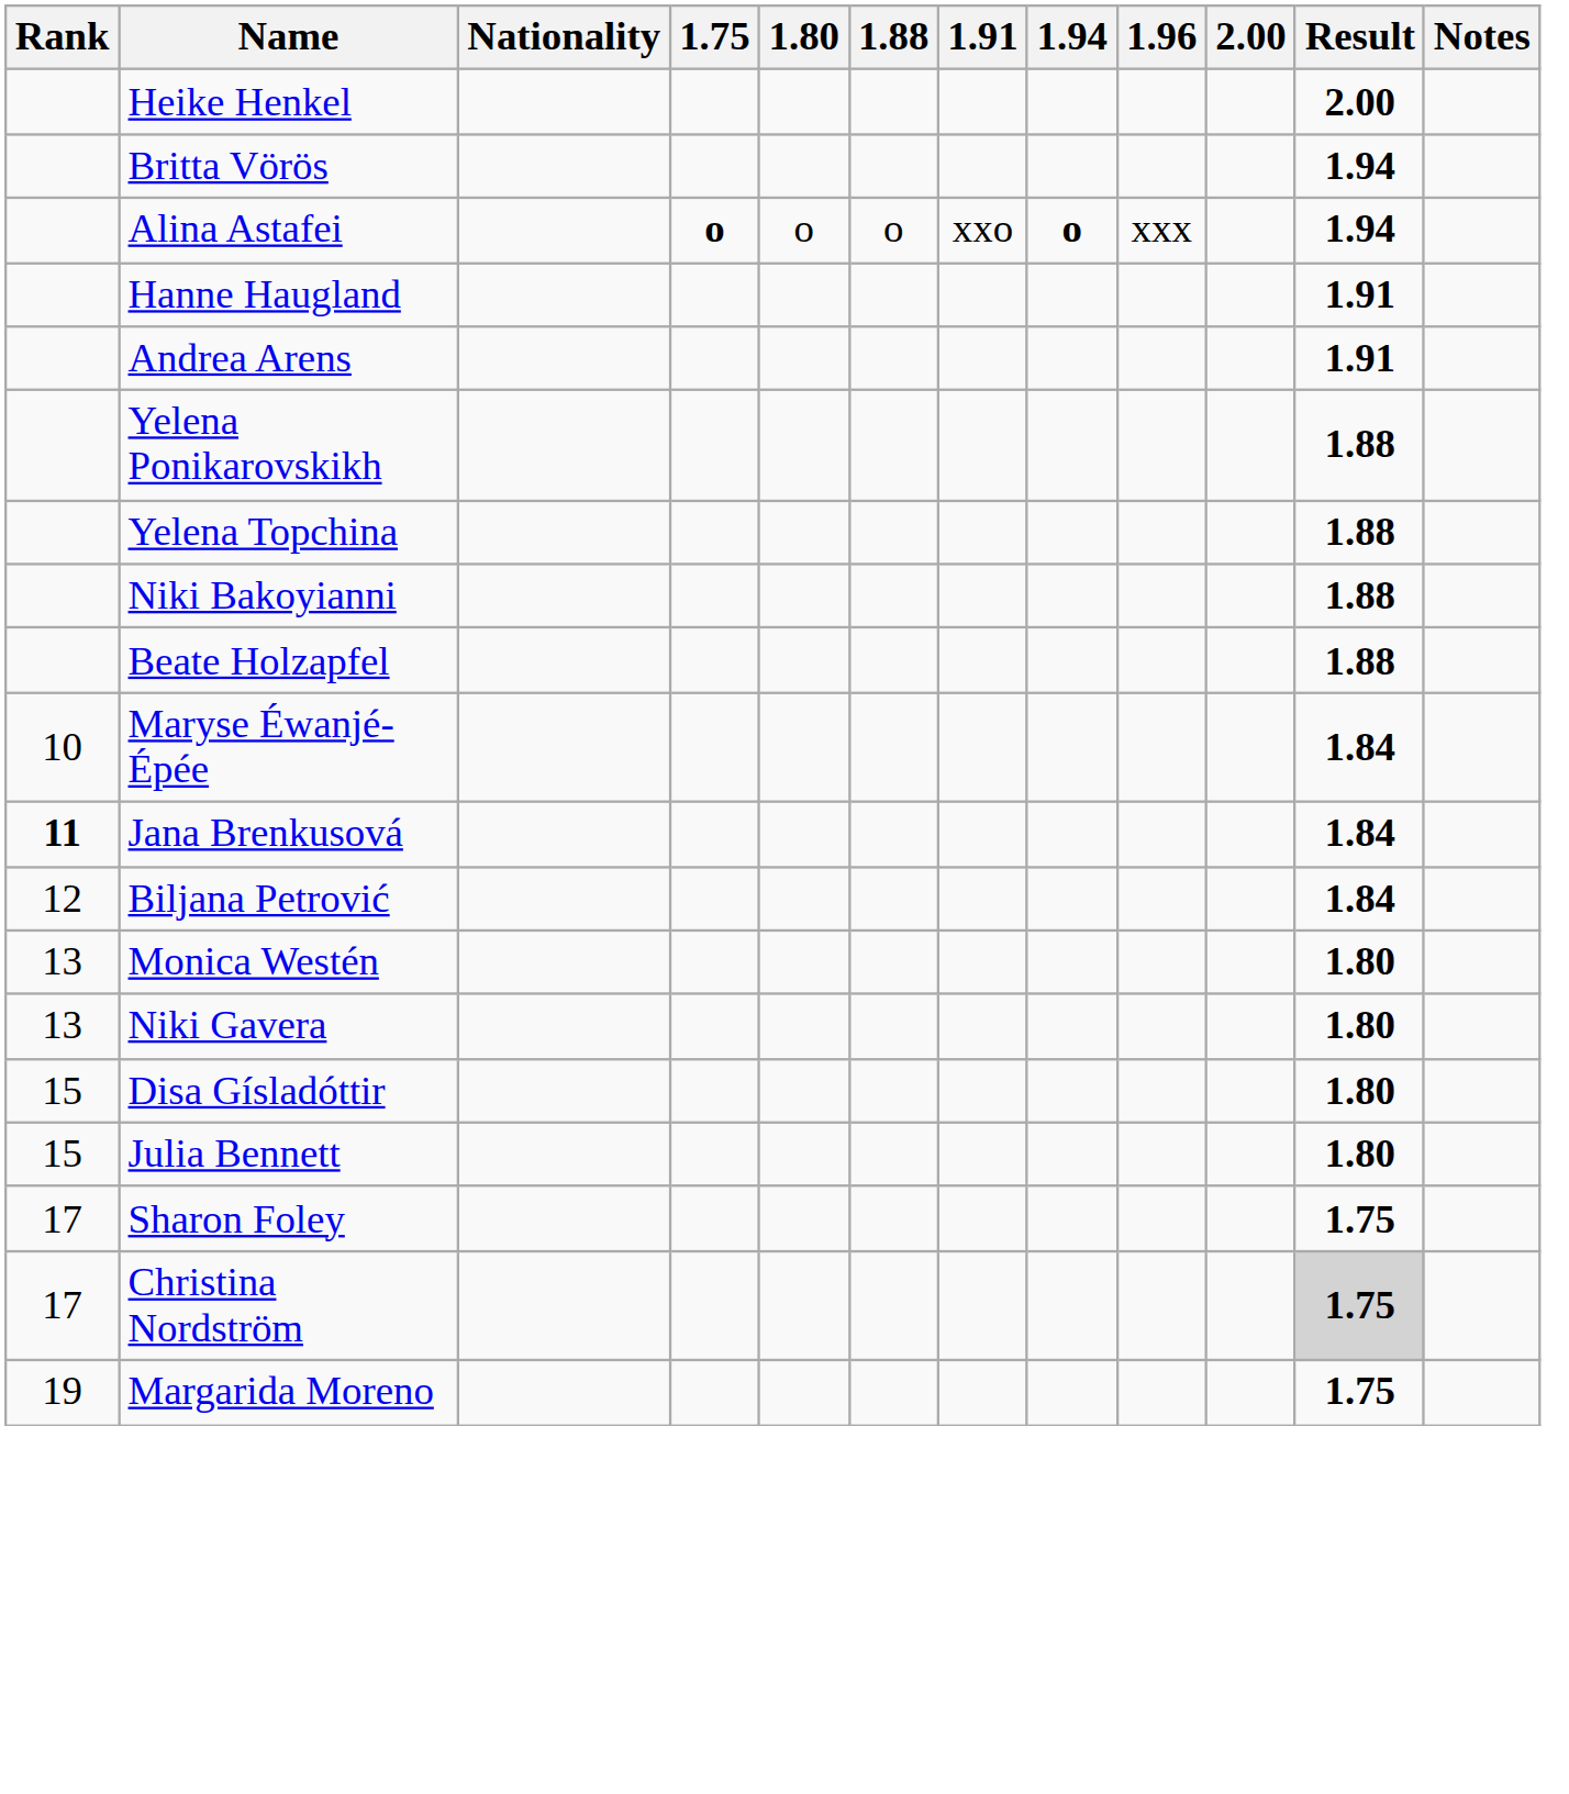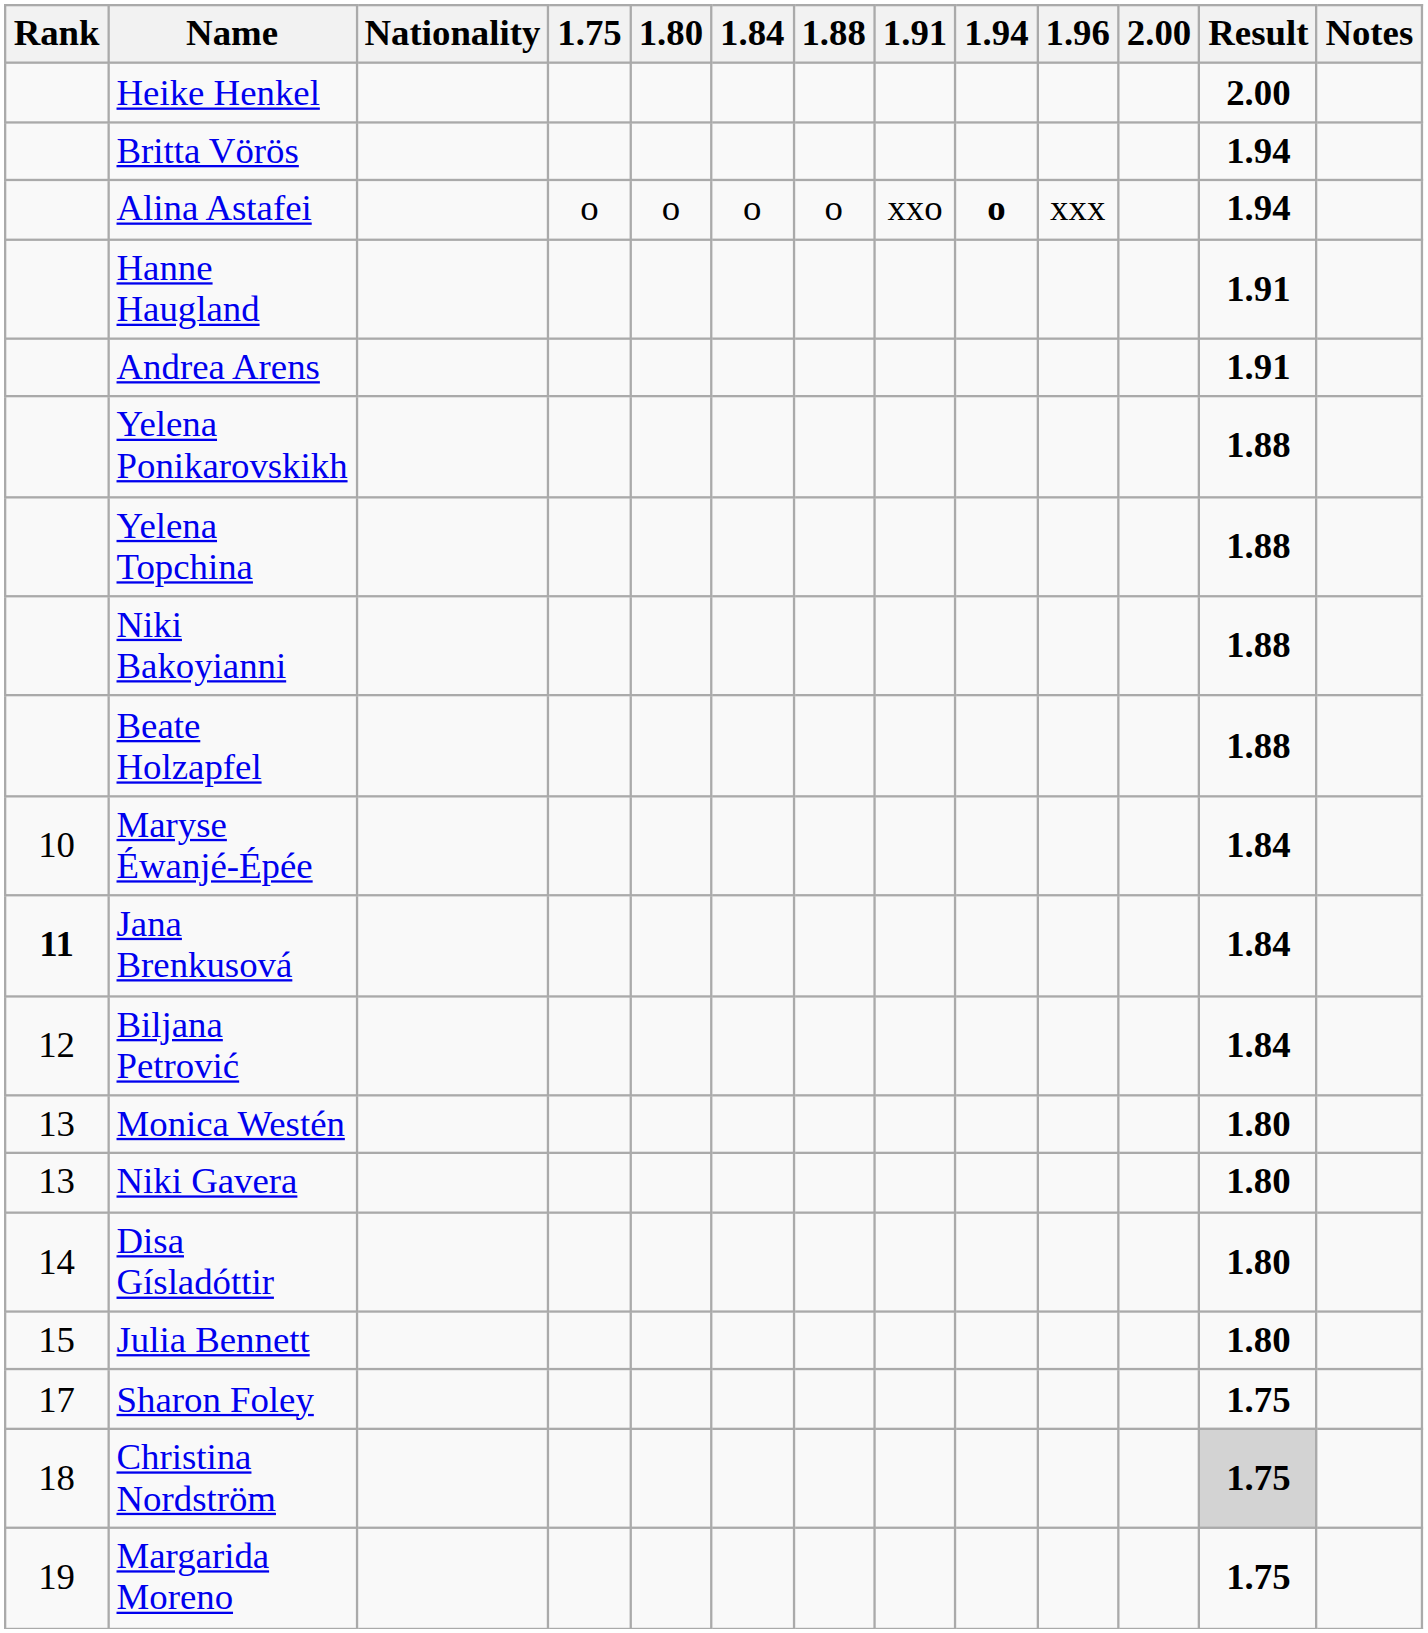 <table class="wikitable sortable" style="text-align:center">
 <tr>
 <th>Rank</th>
 <th>Name</th>
 <th>Nationality</th>
 <th>1.75</th>
 <th>1.80</th>
+<th>1.84</th>
 <th>1.88</th>
 <th>1.91</th>
 <th>1.94</th>
 <th>1.96</th>
 <th>2.00</th>
 <th>Result</th>
 <th>Notes</th>
 </tr>
 <tr>
 <td></td>
 <td align="left"><a href='#'>Heike Henkel</a></td>
 <td align=left></td>
+<td></td>
 <td></td>
 <td></td>
 <td></td>
 <td></td>
 <td></td>
 <td></td>
 <td></td>
 <td><strong>2.00</strong></td>
 <td></td>
 </tr>
 <tr>
 <td></td>
 <td align="left"><a href='#'>Britta Vörös</a></td>
 <td align=left></td>
 <td></td>
 <td></td>
 <td></td>
 <td></td>
 <td></td>
 <td></td>
 <td></td>
+<td></td>
 <td><strong>1.94</strong></td>
 <td></td>
 </tr>
 <tr>
 <td></td>
 <td align="left"><a href='#'>Alina Astafei</a></td>
 <td align=left></td>
-<td><strong>o</strong></td>
+<td>o</td>
+<td>o</td>
 <td>o</td>
 <td>o</td>
 <td>xxo</td>
 <td><strong>o</strong></td>
 <td>xxx</td>
 <td></td>
 <td><strong>1.94</strong></td>
 <td></td>
 </tr>
 <tr>
 <td></td>
 <td align="left"><a href='#'>Hanne Haugland</a></td>
 <td align=left></td>
+<td></td>
 <td></td>
 <td></td>
 <td></td>
 <td></td>
 <td></td>
 <td></td>
 <td></td>
 <td><strong>1.91</strong></td>
 <td></td>
 </tr>
 <tr>
 <td></td>
 <td align="left"><a href='#'>Andrea Arens</a></td>
 <td align=left></td>
 <td></td>
 <td></td>
 <td></td>
 <td></td>
 <td></td>
 <td></td>
 <td></td>
+<td></td>
 <td><strong>1.91</strong></td>
 <td></td>
 </tr>
 <tr>
 <td></td>
 <td align="left"><a href='#'>Yelena Ponikarovskikh</a></td>
 <td align=left></td>
+<td></td>
 <td></td>
 <td></td>
 <td></td>
 <td></td>
 <td></td>
 <td></td>
 <td></td>
 <td><strong>1.88</strong></td>
 <td></td>
 </tr>
 <tr>
 <td></td>
 <td align="left"><a href='#'>Yelena Topchina</a></td>
 <td align=left></td>
 <td></td>
 <td></td>
 <td></td>
 <td></td>
 <td></td>
 <td></td>
 <td></td>
+<td></td>
 <td><strong>1.88</strong></td>
 <td></td>
 </tr>
 <tr>
 <td></td>
 <td align="left"><a href='#'>Niki Bakoyianni</a></td>
 <td align=left></td>
+<td></td>
 <td></td>
 <td></td>
 <td></td>
 <td></td>
 <td></td>
 <td></td>
 <td></td>
 <td><strong>1.88</strong></td>
 <td></td>
 </tr>
 <tr>
 <td></td>
 <td align="left"><a href='#'>Beate Holzapfel</a></td>
 <td align=left></td>
 <td></td>
 <td></td>
 <td></td>
 <td></td>
 <td></td>
 <td></td>
 <td></td>
+<td></td>
 <td><strong>1.88</strong></td>
 <td></td>
 </tr>
 <tr>
 <td>10</td>
 <td align="left"><a href='#'>Maryse Éwanjé-Épée</a></td>
 <td align=left></td>
+<td></td>
 <td></td>
 <td></td>
 <td></td>
 <td></td>
 <td></td>
 <td></td>
 <td></td>
 <td><strong>1.84</strong></td>
 <td></td>
 </tr>
 <tr>
 <td><strong>11</strong></td>
 <td align="left"><a href='#'>Jana Brenkusová</a></td>
 <td align=left></td>
 <td></td>
 <td></td>
 <td></td>
 <td></td>
 <td></td>
 <td></td>
 <td></td>
+<td></td>
 <td><strong>1.84</strong></td>
 <td></td>
 </tr>
 <tr>
 <td>12</td>
 <td align="left"><a href='#'>Biljana Petrović</a></td>
 <td align=left></td>
+<td></td>
 <td></td>
 <td></td>
 <td></td>
 <td></td>
 <td></td>
 <td></td>
 <td></td>
 <td><strong>1.84</strong></td>
 <td></td>
 </tr>
 <tr>
 <td>13</td>
 <td align="left"><a href='#'>Monica Westén</a></td>
 <td align=left></td>
 <td></td>
 <td></td>
 <td></td>
 <td></td>
 <td></td>
 <td></td>
 <td></td>
+<td></td>
 <td><strong>1.80</strong></td>
 <td></td>
 </tr>
 <tr>
 <td>13</td>
 <td align="left"><a href='#'>Niki Gavera</a></td>
 <td align=left></td>
 <td></td>
 <td></td>
 <td></td>
 <td></td>
 <td></td>
 <td></td>
 <td></td>
+<td></td>
 <td><strong>1.80</strong></td>
 <td></td>
 </tr>
 <tr>
-<td>15</td>
+<td>14</td>
 <td align="left"><a href='#'>Disa Gísladóttir</a></td>
 <td align=left></td>
+<td></td>
 <td></td>
 <td></td>
 <td></td>
 <td></td>
 <td></td>
 <td></td>
 <td></td>
 <td><strong>1.80</strong></td>
 <td></td>
 </tr>
 <tr>
 <td>15</td>
 <td align="left"><a href='#'>Julia Bennett</a></td>
 <td align=left></td>
 <td></td>
 <td></td>
 <td></td>
 <td></td>
 <td></td>
 <td></td>
 <td></td>
+<td></td>
 <td><strong>1.80</strong></td>
 <td></td>
 </tr>
 <tr>
 <td>17</td>
 <td align="left"><a href='#'>Sharon Foley</a></td>
 <td align=left></td>
 <td></td>
 <td></td>
 <td></td>
 <td></td>
 <td></td>
 <td></td>
 <td></td>
+<td></td>
 <td><strong>1.75</strong></td>
 <td></td>
 </tr>
 <tr>
-<td>17</td>
+<td>18</td>
 <td align="left"><a href='#'>Christina Nordström</a></td>
 <td align=left></td>
+<td></td>
 <td></td>
 <td></td>
 <td></td>
 <td></td>
 <td></td>
 <td></td>
 <td></td>
 <td style="background: lightgrey;"><strong>1.75</strong></td>
 <td></td>
 </tr>
 <tr>
 <td>19</td>
 <td align="left"><a href='#'>Margarida Moreno</a></td>
 <td align=left></td>
 <td></td>
 <td></td>
 <td></td>
 <td></td>
 <td></td>
 <td></td>
 <td></td>
+<td></td>
 <td><strong>1.75</strong></td>
 <td></td>
 </tr>
 </table>
